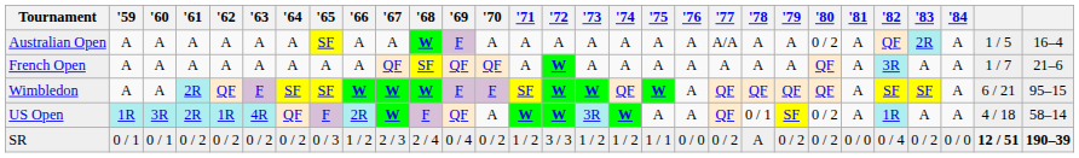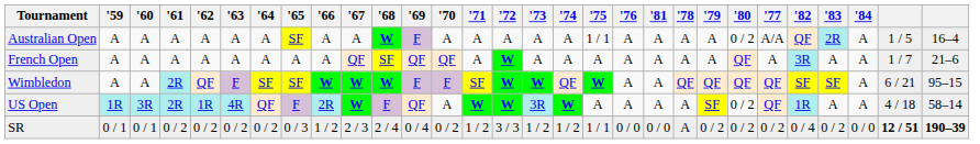 <table class=wikitable style=text-align:center;font-size:90%>
 <tr>
 <th>Tournament</th>
 <th>'59</th>
 <th>'60</th>
 <th>'61</th>
 <th>'62</th>
 <th>'63</th>
 <th>'64</th>
 <th>'65</th>
 <th>'66</th>
 <th>'67</th>
 <th>'68</th>
 <th>'69</th>
 <th>'70</th>
 <th><a href='#'>'71</a></th>
 <th><a href='#'>'72</a></th>
 <th><a href='#'>'73</a></th>
 <th><a href='#'>'74</a></th>
 <th><a href='#'>'75</a></th>
 <th><a href='#'>'76</a></th>
-<th><a href='#'>'77</a></th>
+<th><a href='#'>'81</a></th>
 <th><a href='#'>'78</a></th>
 <th><a href='#'>'79</a></th>
 <th><a href='#'>'80</a></th>
-<th><a href='#'>'81</a></th>
+<th><a href='#'>'77</a></th>
 <th><a href='#'>'82</a></th>
 <th><a href='#'>'83</a></th>
 <th><a href='#'>'84</a></th>
 <th></th>
 <th></th>
 </tr>
 <tr>
 <td style="text-align:left; background:#efefef;"><a href='#'>Australian Open</a></td>
 <td>A</td>
 <td>A</td>
 <td>A</td>
 <td>A</td>
 <td>A</td>
 <td>A</td>
 <td style="background:yellow;"><a href='#'>SF</a></td>
 <td>A</td>
 <td>A</td>
 <td bgcolor=lime><a href='#'><strong>W</strong></a></td>
 <td style="background:thistle;"><a href='#'>F</a></td>
 <td>A</td>
 <td>A</td>
 <td>A</td>
 <td>A</td>
 <td>A</td>
+<td>1 / 1</td>
 <td>A</td>
 <td>A</td>
-<td>A/A</td>
 <td>A</td>
 <td>A</td>
 <td>0 / 2</td>
-<td>A</td>
+<td>A/A</td>
 <td style="background:#ffebcd;"><a href='#'>QF</a></td>
 <td style="background:#afeeee;"><a href='#'>2R</a></td>
 <td>A</td>
 <td style="background:#efefef;">1 / 5</td>
 <td style="background:#efefef;">16–4</td>
 </tr>
 <tr>
 <td style="text-align:left; background:#efefef;"><a href='#'>French Open</a></td>
 <td>A</td>
 <td>A</td>
 <td>A</td>
 <td>A</td>
 <td>A</td>
 <td>A</td>
 <td>A</td>
 <td>A</td>
 <td style="background:#ffebcd;"><a href='#'>QF</a></td>
 <td style="background:yellow;"><a href='#'>SF</a></td>
 <td style="background:#ffebcd;"><a href='#'>QF</a></td>
 <td style="background:#ffebcd;"><a href='#'>QF</a></td>
 <td>A</td>
 <td bgcolor=lime><a href='#'><strong>W</strong></a></td>
 <td>A</td>
 <td>A</td>
 <td>A</td>
 <td>A</td>
 <td>A</td>
 <td>A</td>
 <td>A</td>
 <td style="background:#ffebcd;"><a href='#'>QF</a></td>
 <td>A</td>
 <td style="background:#afeeee;"><a href='#'>3R</a></td>
 <td>A</td>
 <td>A</td>
 <td style="background:#efefef;">1 / 7</td>
 <td style="background:#efefef;">21–6</td>
 </tr>
 <tr>
 <td style="text-align:left; background:#efefef;"><a href='#'>Wimbledon</a></td>
 <td>A</td>
 <td>A</td>
 <td style="background:#afeeee;"><a href='#'>2R</a></td>
 <td style="background:#ffebcd;"><a href='#'>QF</a></td>
 <td style="background:thistle;"><a href='#'>F</a></td>
 <td style="background:yellow;"><a href='#'>SF</a></td>
 <td style="background:yellow;"><a href='#'>SF</a></td>
 <td bgcolor=lime><a href='#'><strong>W</strong></a></td>
 <td bgcolor=lime><a href='#'><strong>W</strong></a></td>
 <td bgcolor=lime><a href='#'><strong>W</strong></a></td>
 <td style="background:thistle;"><a href='#'>F</a></td>
 <td style="background:thistle;"><a href='#'>F</a></td>
 <td style="background:yellow;"><a href='#'>SF</a></td>
 <td bgcolor=lime><a href='#'><strong>W</strong></a></td>
 <td bgcolor=lime><a href='#'><strong>W</strong></a></td>
 <td style="background:#ffebcd;"><a href='#'>QF</a></td>
 <td bgcolor=lime><a href='#'><strong>W</strong></a></td>
 <td>A</td>
+<td>A</td>
 <td style="background:#ffebcd;"><a href='#'>QF</a></td>
 <td style="background:#ffebcd;"><a href='#'>QF</a></td>
 <td style="background:#ffebcd;"><a href='#'>QF</a></td>
 <td style="background:#ffebcd;"><a href='#'>QF</a></td>
-<td>A</td>
 <td style="background:yellow;"><a href='#'>SF</a></td>
 <td style="background:yellow;"><a href='#'>SF</a></td>
 <td>A</td>
 <td style="background:#efefef;">6 / 21</td>
 <td style="background:#efefef;">95–15</td>
 </tr>
 <tr>
 <td style="text-align:left; background:#efefef;"><a href='#'>US Open</a></td>
 <td style="background:#afeeee;"><a href='#'>1R</a></td>
 <td style="background:#afeeee;"><a href='#'>3R</a></td>
 <td style="background:#afeeee;"><a href='#'>2R</a></td>
 <td style="background:#afeeee;"><a href='#'>1R</a></td>
 <td style="background:#afeeee;"><a href='#'>4R</a></td>
 <td style="background:#ffebcd;"><a href='#'>QF</a></td>
 <td style="background:thistle;"><a href='#'>F</a></td>
 <td style="background:#afeeee;"><a href='#'>2R</a></td>
 <td bgcolor=lime><strong><a href='#'>W</a></strong></td>
 <td style="background:thistle;"><a href='#'>F</a></td>
 <td style="background:#ffebcd;"><a href='#'>QF</a></td>
 <td>A</td>
 <td bgcolor=lime><a href='#'><strong>W</strong></a></td>
 <td bgcolor=lime><a href='#'><strong>W</strong></a></td>
 <td style="background:#afeeee;"><a href='#'>3R</a></td>
 <td bgcolor=lime><a href='#'><strong>W</strong></a></td>
 <td>A</td>
 <td>A</td>
-<td style="background:#ffebcd;"><a href='#'>QF</a></td>
-<td>0 / 1</td>
+<td>A</td>
+<td>A</td>
 <td style="background:yellow;"><a href='#'>SF</a></td>
 <td>0 / 2</td>
-<td>A</td>
+<td style="background:#ffebcd;"><a href='#'>QF</a></td>
 <td style="background:#afeeee;"><a href='#'>1R</a></td>
 <td>A</td>
 <td>A</td>
 <td style="background:#efefef;">4 / 18</td>
 <td style="background:#efefef;">58–14</td>
 </tr>
 <tr style="background:#efefef;">
 <td style="text-align:left; ">SR</td>
 <td>0 / 1</td>
 <td>0 / 1</td>
 <td>0 / 2</td>
 <td>0 / 2</td>
 <td>0 / 2</td>
 <td>0 / 2</td>
 <td>0 / 3</td>
 <td>1 / 2</td>
 <td>2 / 3</td>
 <td>2 / 4</td>
 <td>0 / 4</td>
 <td>0 / 2</td>
 <td>1 / 2</td>
 <td>3 / 3</td>
 <td>1 / 2</td>
 <td>1 / 2</td>
 <td>1 / 1</td>
 <td>0 / 0</td>
-<td>0 / 2</td>
+<td>0 / 0</td>
 <td>A</td>
 <td>0 / 2</td>
 <td>0 / 2</td>
-<td>0 / 0</td>
+<td>0 / 2</td>
 <td>0 / 4</td>
 <td>0 / 2</td>
 <td>0 / 0</td>
 <th>12 / 51</th>
 <th>190–39</th>
 </tr>
 </table>
